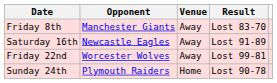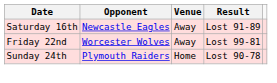 <table class="wikitable">
 <tr>
 <th>Date</th>
 <th>Opponent</th>
 <th>Venue</th>
 <th>Result</th>
-</tr>
-<tr style="background: #ffdddd;">
-<td>Friday 8th</td>
-<td><a href='#'>Manchester Giants</a></td>
-<td>Away</td>
-<td>Lost 83-70</td>
-<td style="text-align:center;"></td>
 </tr>
 <tr style="background: #ffdddd;">
 <td>Saturday 16th</td>
 <td><a href='#'>Newcastle Eagles</a></td>
 <td>Away</td>
 <td>Lost 91-89</td>
 <td style="text-align:center;"></td>
 </tr>
 <tr style="background: #ffdddd;">
 <td>Friday 22nd</td>
 <td><a href='#'>Worcester Wolves</a></td>
 <td>Away</td>
 <td>Lost 99-81</td>
 <td style="text-align:center;"></td>
 </tr>
 <tr style="background: #ffdddd;">
 <td>Sunday 24th</td>
 <td><a href='#'>Plymouth Raiders</a></td>
 <td>Home</td>
 <td>Lost 90-78</td>
 <td style="text-align:center;"></td>
 </tr>
 </table>
